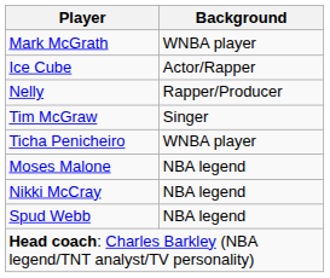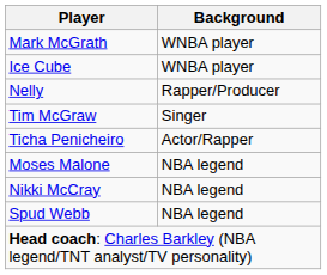 <table class="wikitable">
 <tr>
 <th width=150>Player</th>
 <th width=160>Background</th>
 </tr>
 <tr>
 <td><a href='#'>Mark McGrath</a></td>
 <td>WNBA player</td>
 </tr>
 <tr>
 <td><a href='#'>Ice Cube</a></td>
-<td>Actor/Rapper</td>
+<td>WNBA player</td>
 </tr>
 <tr>
 <td><a href='#'>Nelly</a></td>
 <td>Rapper/Producer</td>
 </tr>
 <tr>
 <td><a href='#'>Tim McGraw</a></td>
 <td>Singer</td>
 </tr>
 <tr>
 <td><a href='#'>Ticha Penicheiro</a></td>
-<td>WNBA player</td>
+<td>Actor/Rapper</td>
 </tr>
 <tr>
 <td><a href='#'>Moses Malone</a></td>
 <td>NBA legend</td>
 </tr>
 <tr>
 <td><a href='#'>Nikki McCray</a></td>
 <td>NBA legend</td>
 </tr>
 <tr>
 <td><a href='#'>Spud Webb</a></td>
 <td>NBA legend</td>
 </tr>
 <tr>
 <td colspan="2"><strong>Head coach</strong>: <a href='#'>Charles Barkley</a> (NBA legend/TNT analyst/TV personality)</td>
 </tr>
 </table>
